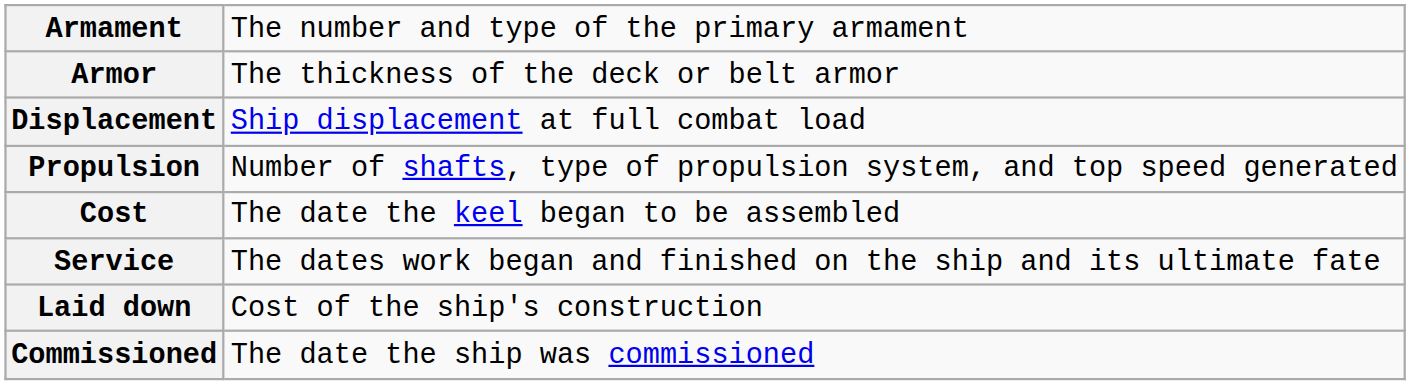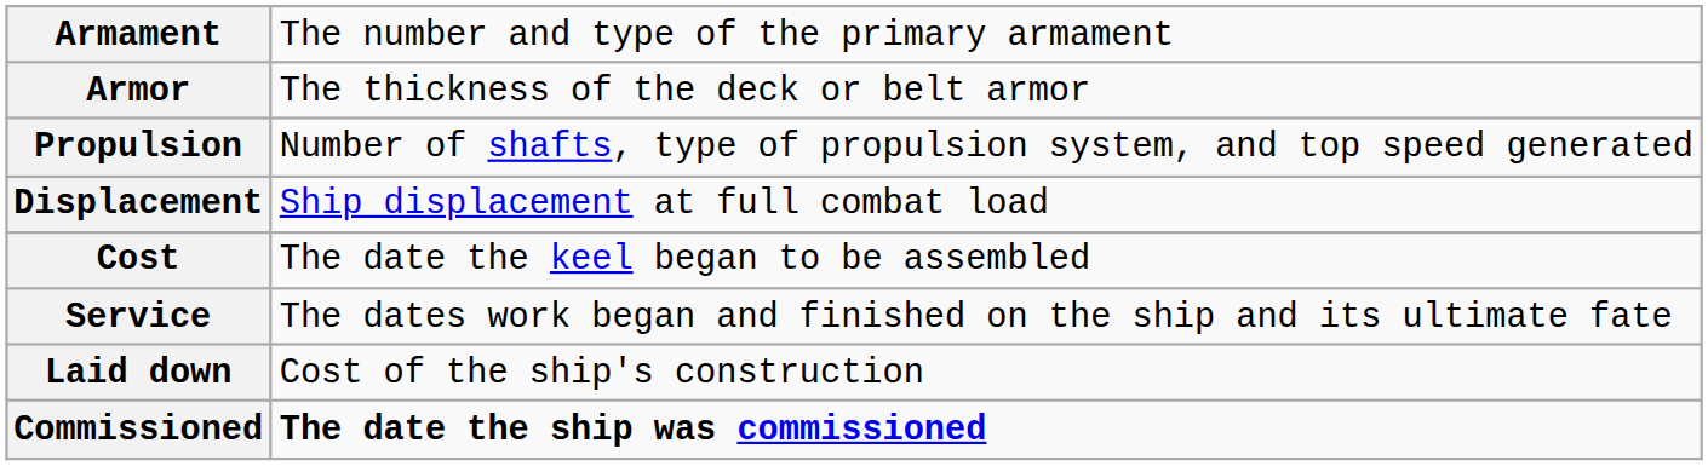 <table class="wikitable plainrowheaders" style="float: right; margin: 0 0 0 1em;">
 <tr>
 <th scope="row">Armament</th>
 <td>The number and type of the primary armament</td>
 </tr>
 <tr>
 <th scope="row">Armor</th>
 <td>The thickness of the deck or belt armor</td>
 </tr>
 <tr>
+<th scope="row">Propulsion</th>
+<td>Number of <a href='#'>shafts</a>, type of propulsion system, and top speed generated</td>
+</tr>
+<tr>
 <th scope="row">Displacement</th>
 <td><a href='#'>Ship displacement</a> at full combat load</td>
-</tr>
-<tr>
-<th scope="row">Propulsion</th>
-<td>Number of <a href='#'>shafts</a>, type of propulsion system, and top speed generated</td>
 </tr>
 <tr>
 <th scope="row">Cost</th>
 <td>The date the <a href='#'>keel</a> began to be assembled</td>
 </tr>
 <tr>
 <th scope="row">Service</th>
 <td>The dates work began and finished on the ship and its ultimate fate</td>
 </tr>
 <tr>
 <th scope="row">Laid down</th>
 <td>Cost of the ship's construction</td>
 </tr>
 <tr>
 <th scope="row">Commissioned</th>
-<td>The date the ship was <a href='#'>commissioned</a></td>
+<td><strong>The date the ship was <a href='#'>commissioned</a></strong></td>
 </tr>
 </table>
